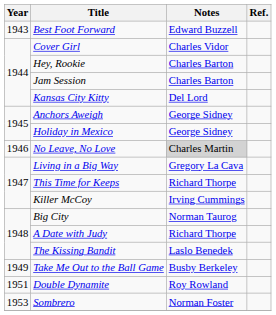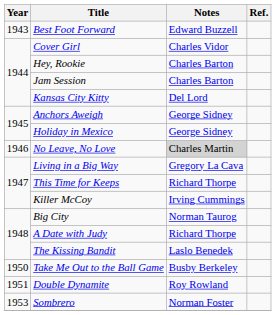 <table class="wikitable">
 <tr>
 <th>Year</th>
 <th>Title</th>
 <th>Notes</th>
 <th scope="col" class="unsortable">Ref.</th>
 </tr>
 <tr>
 <td>1943</td>
 <td><em><a href='#'>Best Foot Forward</a></em></td>
 <td><a href='#'>Edward Buzzell</a></td>
 <td></td>
 </tr>
 <tr>
 <td rowspan="4">1944</td>
 <td><em><a href='#'>Cover Girl</a></em></td>
 <td><a href='#'>Charles Vidor</a></td>
 <td></td>
 </tr>
 <tr>
 <td><em>Hey, Rookie</em></td>
 <td><a href='#'>Charles Barton</a></td>
 <td></td>
 </tr>
 <tr>
 <td><em>Jam Session</em></td>
 <td><a href='#'>Charles Barton</a></td>
 <td></td>
 </tr>
 <tr>
 <td><em><a href='#'>Kansas City Kitty</a></em></td>
 <td><a href='#'>Del Lord</a></td>
 <td></td>
 </tr>
 <tr>
 <td rowspan="2">1945</td>
 <td><em><a href='#'>Anchors Aweigh</a></em></td>
 <td><a href='#'>George Sidney</a></td>
 <td></td>
 </tr>
 <tr>
 <td><em><a href='#'>Holiday in Mexico</a></em></td>
 <td><a href='#'>George Sidney</a></td>
 <td></td>
 </tr>
 <tr>
 <td>1946</td>
 <td><em><a href='#'>No Leave, No Love</a></em></td>
 <td style="background: lightgrey;">Charles Martin</td>
 <td></td>
 </tr>
 <tr>
 <td rowspan="3">1947</td>
 <td><em><a href='#'>Living in a Big Way</a></em></td>
 <td><a href='#'>Gregory La Cava</a></td>
 <td></td>
 </tr>
 <tr>
 <td><em><a href='#'>This Time for Keeps</a></em></td>
 <td><a href='#'>Richard Thorpe</a></td>
 <td></td>
 </tr>
 <tr>
 <td><em>Killer McCoy</em></td>
 <td><a href='#'>Irving Cummings</a></td>
 <td></td>
 </tr>
 <tr>
 <td rowspan="3">1948</td>
 <td><em>Big City</em></td>
 <td><a href='#'>Norman Taurog</a></td>
 <td></td>
 </tr>
 <tr>
 <td><em><a href='#'>A Date with Judy</a></em></td>
 <td><a href='#'>Richard Thorpe</a></td>
 <td></td>
 </tr>
 <tr>
 <td><em><a href='#'>The Kissing Bandit</a></em></td>
 <td><a href='#'>Laslo Benedek</a></td>
 <td></td>
 </tr>
 <tr>
-<td>1949</td>
+<td>1950</td>
 <td><em><a href='#'>Take Me Out to the Ball Game</a></em></td>
 <td><a href='#'>Busby Berkeley</a></td>
 <td></td>
 </tr>
 <tr>
 <td>1951</td>
 <td><em><a href='#'>Double Dynamite</a></em></td>
 <td><a href='#'>Roy Rowland</a></td>
 <td></td>
 </tr>
 <tr>
 <td>1953</td>
 <td><em><a href='#'>Sombrero</a></em></td>
 <td><a href='#'>Norman Foster</a></td>
 <td></td>
 </tr>
 <tr>
 </tr>
 </table>
